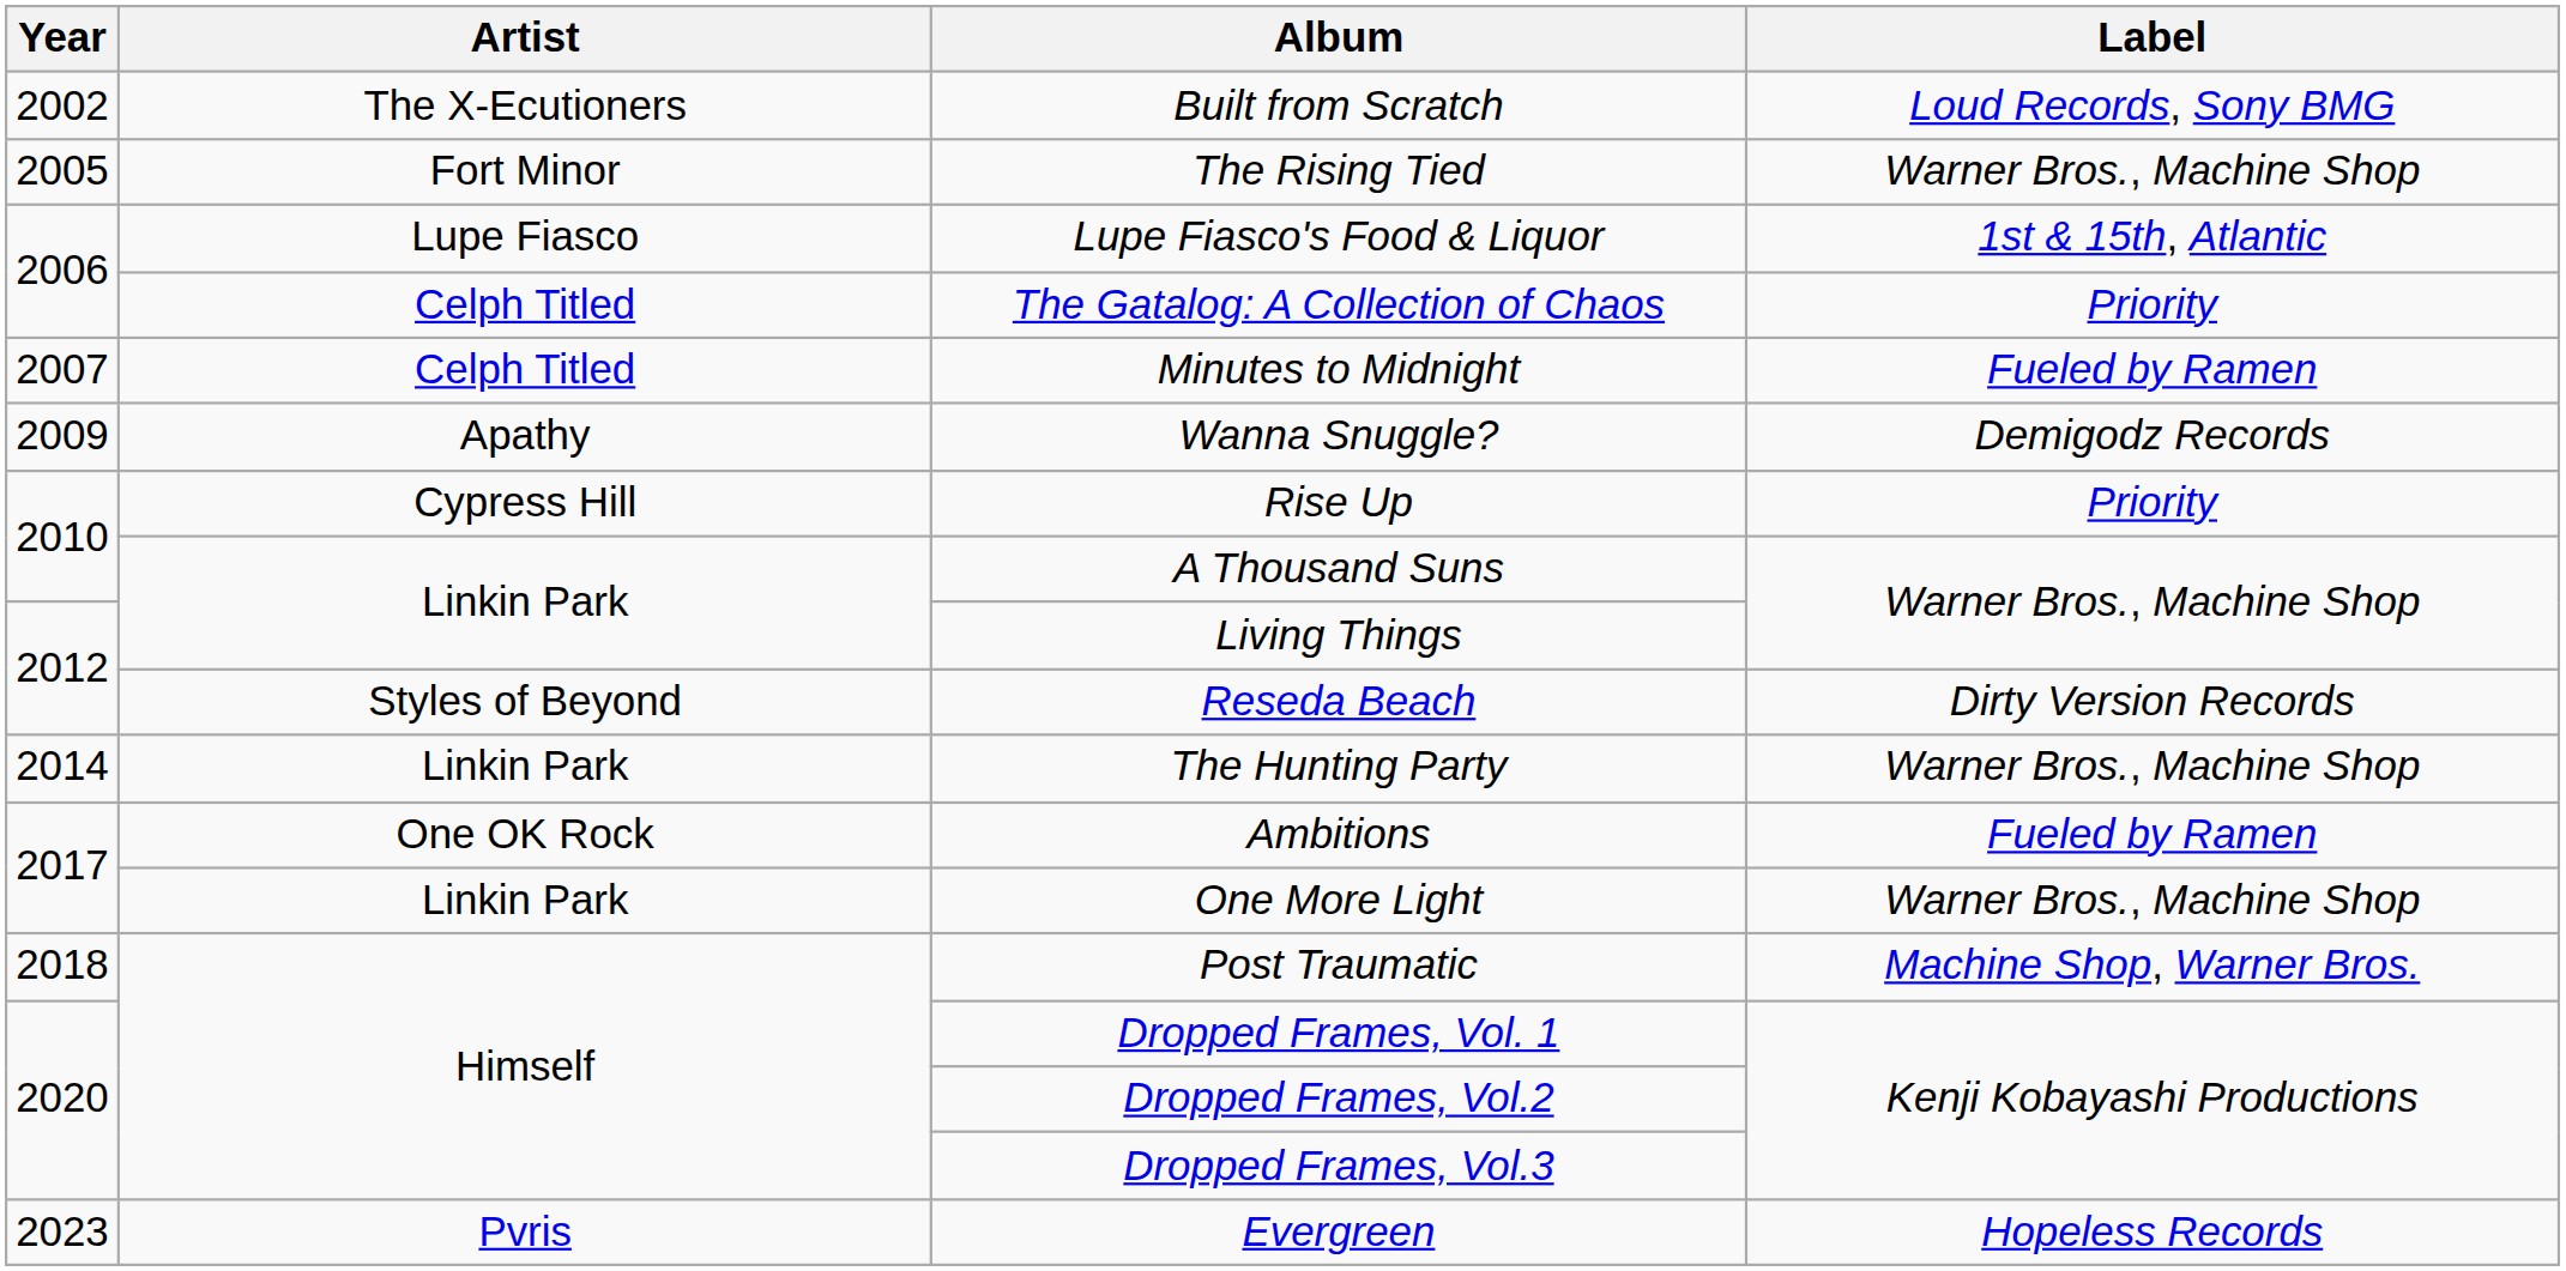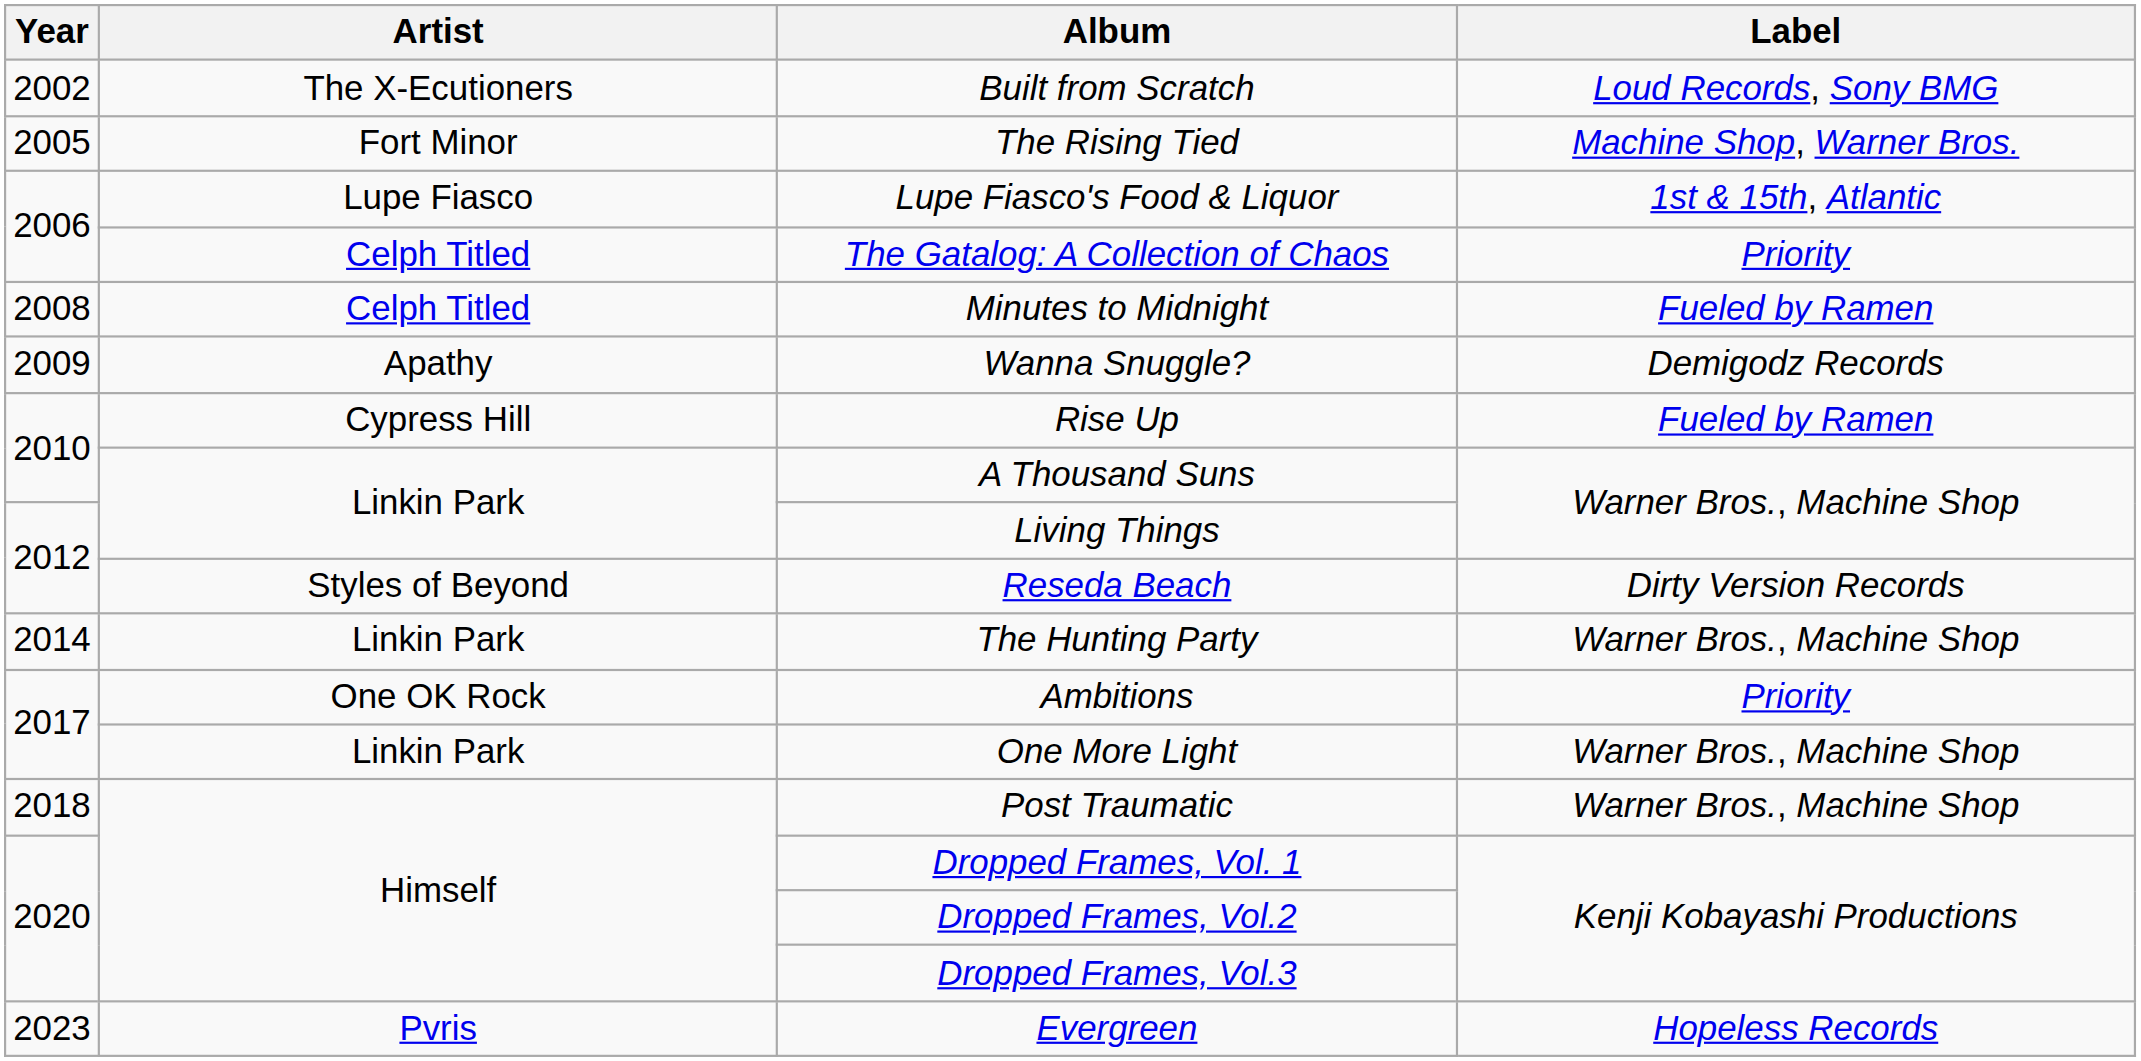 <table class="wikitable plainrowheaders" style="text-align:center;">
 <tr>
 <th rowspan="1">Year</th>
 <th scope="col" style="width:19em;">Artist</th>
 <th scope="col" style="width:19em;">Album</th>
 <th scope="col" style="width:19em;">Label</th>
 </tr>
 <tr>
 <td>2002</td>
 <td>The X-Ecutioners</td>
 <td><em>Built from Scratch</em></td>
 <td><em><a href='#'>Loud Records</a></em>, <em><a href='#'>Sony BMG</a></em></td>
 </tr>
 <tr>
 <td>2005</td>
 <td>Fort Minor</td>
 <td><em>The Rising Tied</em></td>
-<td><em>Warner Bros.</em>, <em>Machine Shop</em></td>
+<td><em><a href='#'>Machine Shop</a></em>, <em><a href='#'>Warner Bros.</a></em></td>
 </tr>
 <tr>
 <td rowspan="2">2006</td>
 <td>Lupe Fiasco</td>
 <td><em>Lupe Fiasco's Food & Liquor</em></td>
 <td><em><a href='#'>1st & 15th</a></em>, <em><a href='#'>Atlantic</a></em></td>
 </tr>
 <tr>
 <td><a href='#'>Celph Titled</a></td>
 <td><em><a href='#'>The Gatalog: A Collection of Chaos</a></em></td>
 <td><em><a href='#'>Priority</a></em></td>
 </tr>
 <tr>
-<td>2007</td>
+<td>2008</td>
 <td><a href='#'>Celph Titled</a></td>
 <td><em>Minutes to Midnight</em></td>
 <td><em><a href='#'>Fueled by Ramen</a></em></td>
 </tr>
 <tr>
 <td>2009</td>
 <td>Apathy</td>
 <td><em>Wanna Snuggle?</em></td>
 <td><em>Demigodz Records</em></td>
 </tr>
 <tr>
 <td rowspan="2">2010</td>
 <td>Cypress Hill</td>
 <td><em>Rise Up</em></td>
-<td><em><a href='#'>Priority</a></em></td>
+<td><em><a href='#'>Fueled by Ramen</a></em></td>
 </tr>
 <tr>
 <td rowspan="2">Linkin Park</td>
 <td><em>A Thousand Suns</em></td>
 <td rowspan="2"><em>Warner Bros.</em>, <em>Machine Shop</em></td>
 </tr>
 <tr>
 <td rowspan="2">2012</td>
 <td><em>Living Things</em></td>
 </tr>
 <tr>
 <td>Styles of Beyond</td>
 <td><em><a href='#'>Reseda Beach</a></em></td>
 <td><em>Dirty Version Records</em></td>
 </tr>
 <tr>
 <td>2014</td>
 <td>Linkin Park</td>
 <td><em>The Hunting Party</em></td>
 <td><em>Warner Bros.</em>, <em>Machine Shop</em></td>
 </tr>
 <tr>
 <td rowspan="2">2017</td>
 <td>One OK Rock</td>
 <td><em>Ambitions</em></td>
-<td><em><a href='#'>Fueled by Ramen</a></em></td>
+<td><em><a href='#'>Priority</a></em></td>
 </tr>
 <tr>
 <td>Linkin Park</td>
 <td><em>One More Light</em></td>
 <td><em>Warner Bros.</em>, <em>Machine Shop</em></td>
 </tr>
 <tr>
 <td>2018</td>
 <td rowspan="4">Himself</td>
 <td><em>Post Traumatic</em></td>
-<td><em><a href='#'>Machine Shop</a></em>, <em><a href='#'>Warner Bros.</a></em></td>
+<td><em>Warner Bros.</em>, <em>Machine Shop</em></td>
 </tr>
 <tr>
 <td rowspan="3">2020</td>
 <td><em><a href='#'>Dropped Frames, Vol. 1</a></em></td>
 <td rowspan="3"><em>Kenji Kobayashi Productions</em></td>
 </tr>
 <tr>
 <td><em><a href='#'>Dropped Frames, Vol.2</a></em></td>
 </tr>
 <tr>
 <td><em><a href='#'>Dropped Frames, Vol.3</a></em></td>
 </tr>
 <tr>
 <td>2023</td>
 <td><a href='#'>Pvris</a></td>
 <td><em><a href='#'>Evergreen</a></em></td>
 <td><em><a href='#'>Hopeless Records</a></em></td>
 </tr>
 </table>
